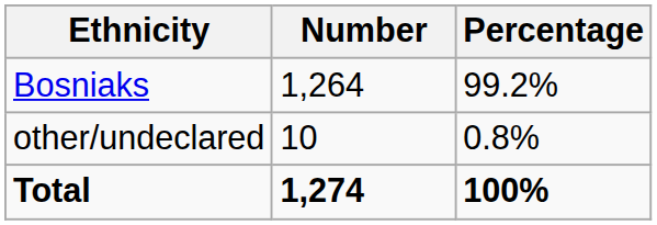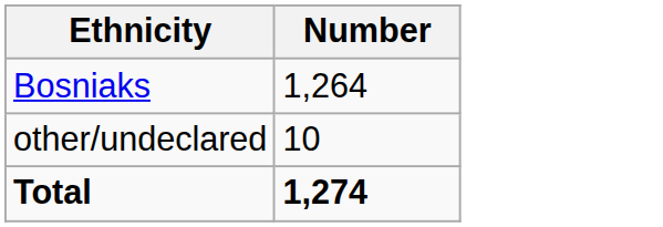 <table class="wikitable">
 <tr>
 <th width="100px">Ethnicity</th>
 <th width="80px">Number</th>
-<th width="80px">Percentage</th>
 </tr>
 <tr>
 <td><a href='#'>Bosniaks</a></td>
 <td>1,264</td>
-<td>99.2%</td>
 </tr>
 <tr>
 <td>other/undeclared</td>
 <td>10</td>
-<td>0.8%</td>
 </tr>
 <tr>
 <td><strong>Total</strong></td>
 <td><strong>1,274</strong></td>
-<td><strong>100%</strong></td>
 </tr>
 </table>
